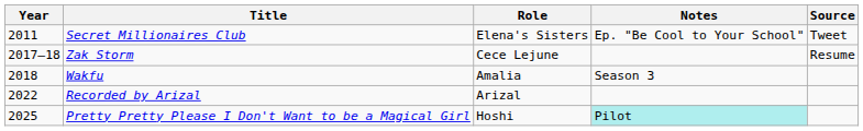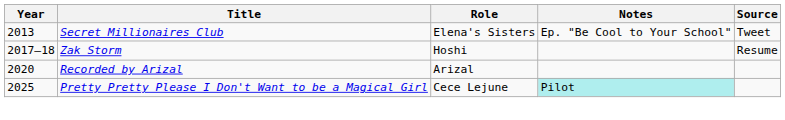 <table class="wikitable sortable plainrowheaders">
 <tr>
 <th>Year</th>
 <th>Title</th>
 <th>Role</th>
 <th class="unsortable">Notes</th>
 <th class="unsortable">Source</th>
 </tr>
 <tr>
-<td>2011</td>
+<td>2013</td>
 <td><em><a href='#'>Secret Millionaires Club</a></em></td>
 <td>Elena's Sisters</td>
 <td>Ep. "Be Cool to Your School"</td>
 <td>Tweet</td>
 </tr>
 <tr>
 <td>2017–18</td>
 <td><em><a href='#'>Zak Storm</a></em></td>
-<td>Cece Lejune</td>
+<td>Hoshi</td>
 <td></td>
 <td>Resume</td>
 </tr>
 <tr>
-<td>2018</td>
-<td><em><a href='#'>Wakfu</a></em></td>
-<td>Amalia</td>
-<td>Season 3</td>
-<td></td>
-</tr>
-<tr>
-<td>2022</td>
+<td>2020</td>
 <td><em><a href='#'>Recorded by Arizal</a></em></td>
 <td>Arizal</td>
 <td></td>
 <td></td>
 </tr>
 <tr>
 <td>2025</td>
 <td><em><a href='#'>Pretty Pretty Please I Don't Want to be a Magical Girl</a></em></td>
-<td>Hoshi</td>
+<td>Cece Lejune</td>
 <td style="background: paleturquoise;">Pilot</td>
 <td></td>
 </tr>
 </table>
